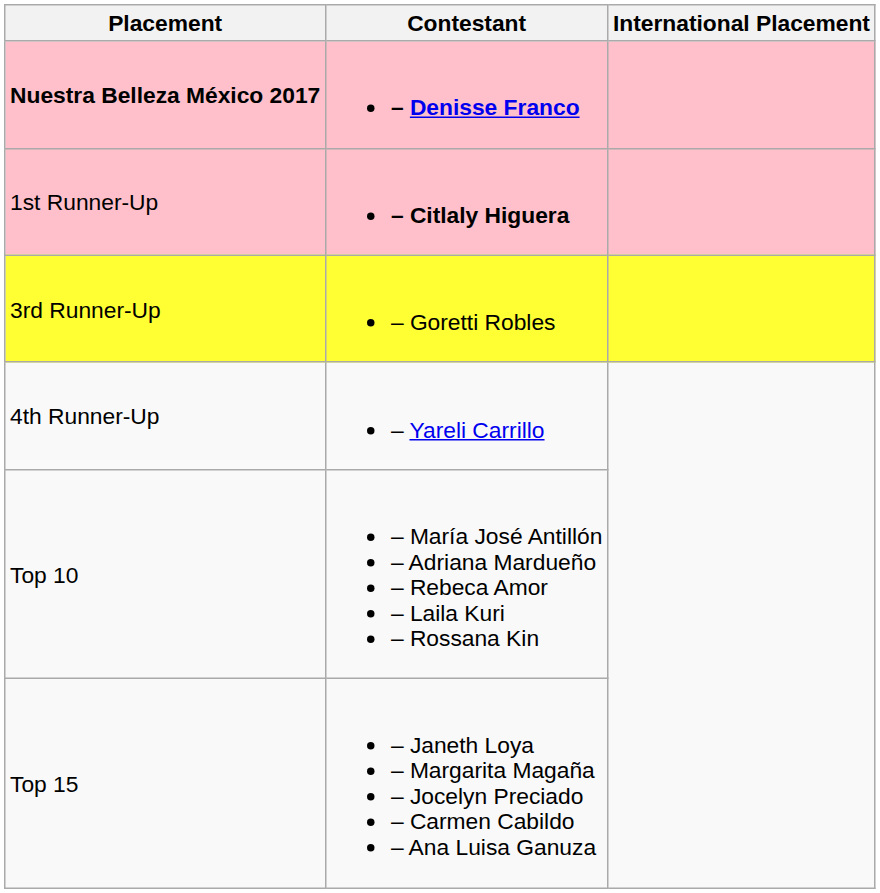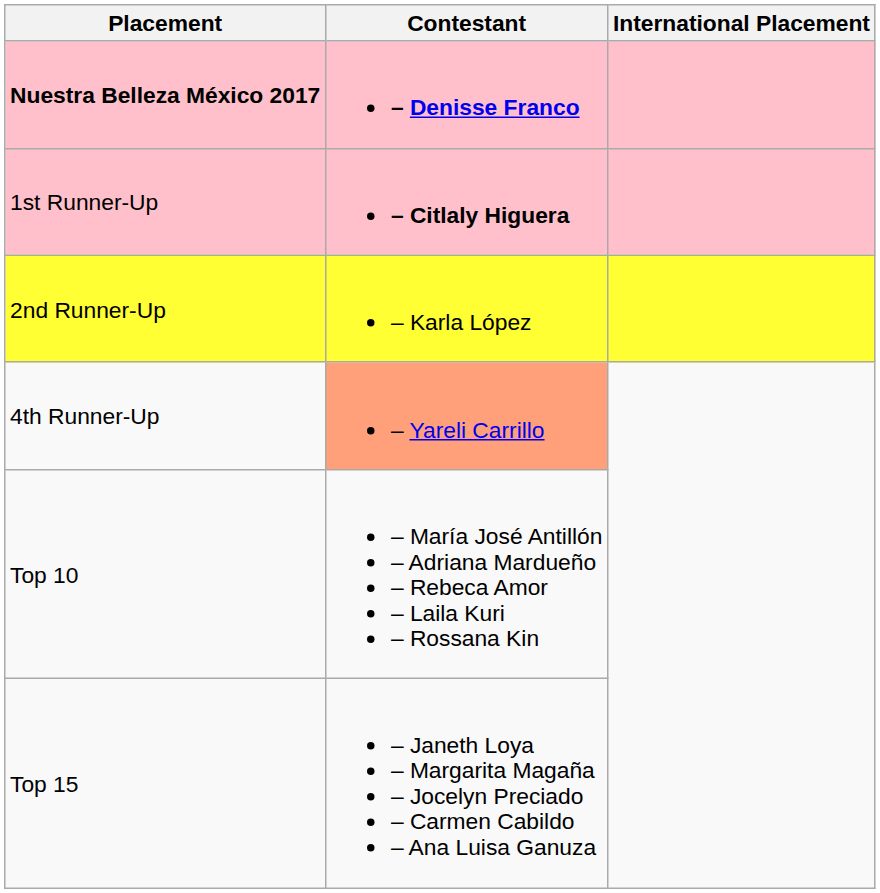 <table class="wikitable sortable" style="font-size: 95%;">
 <tr>
 <th>Placement</th>
 <th>Contestant</th>
 <th>International Placement</th>
 </tr>
 <tr style="background:pink;">
 <td><strong>Nuestra Belleza México 2017</strong></td>
 <td><br><ul><li><strong> – <a href='#'>Denisse Franco</a></strong></li></ul></td>
 <td></td>
 </tr>
 <tr style="background:pink;">
 <td>1st Runner-Up</td>
 <td><strong><br><ul><li> – Citlaly Higuera</li></ul></strong></td>
 <td></td>
 </tr>
 <tr style="background:#FFFF33;">
-<td>3rd Runner-Up</td>
-<td><br><ul><li> – Goretti Robles</li></ul></td>
+<td>2nd Runner-Up</td>
+<td><br><ul><li> – Karla López</li></ul></td>
 <td></td>
 </tr>
 <tr>
 <td>4th Runner-Up</td>
-<td><br><ul><li> – <a href='#'>Yareli Carrillo</a></li></ul></td>
+<td style="background: lightsalmon;"><br><ul><li> – <a href='#'>Yareli Carrillo</a></li></ul></td>
 </tr>
 <tr>
 <td>Top 10</td>
 <td><br><ul><li> – María José Antillón</li><li> – Adriana Mardueño</li><li> – Rebeca Amor</li><li> – Laila Kuri</li><li> – Rossana Kin</li></ul></td>
 </tr>
 <tr>
 <td>Top 15</td>
 <td><br><ul><li> – Janeth Loya</li><li> – Margarita Magaña</li><li> – Jocelyn Preciado</li><li> – Carmen Cabildo</li><li> – Ana Luisa Ganuza</li></ul></td>
 </tr>
 </table>
